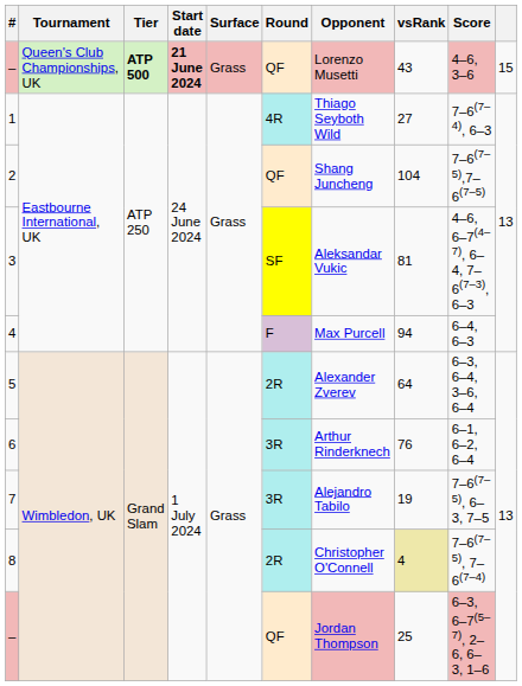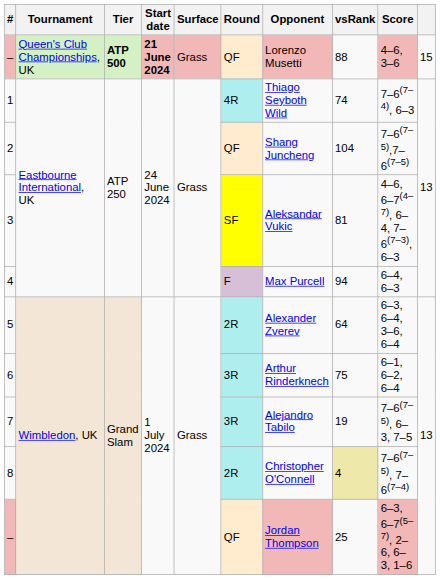 <table class="wikitable">
 <tr>
 <th>#</th>
 <th>Tournament</th>
 <th>Tier</th>
 <th>Start date</th>
 <th>Surface</th>
 <th>Round</th>
 <th>Opponent</th>
 <th>vsRank</th>
 <th>Score</th>
 <th></th>
 </tr>
 <tr>
 <td bgcolor="#f2b8b8">–</td>
 <td style=background:#d4f1c5><a href='#'>Queen's Club Championships</a>, UK</td>
 <td style=background:#d4f1c5><strong>ATP 500</strong></td>
 <td bgcolor="#f2b8b8"><strong>21 June 2024</strong></td>
 <td bgcolor="#f2b8b8">Grass</td>
 <td bgcolor="ffebcd">QF</td>
 <td bgcolor="#f2b8b8"> Lorenzo Musetti</td>
-<td>43</td>
+<td>88</td>
 <td bgcolor="#f2b8b8">4–6, 3–6</td>
 <td>15</td>
 </tr>
 <tr>
 <td>1</td>
 <td rowspan="4"><a href='#'>Eastbourne International</a>, UK</td>
 <td rowspan="4">ATP 250</td>
 <td rowspan="4">24 June 2024</td>
 <td rowspan="4">Grass</td>
 <td bgcolor=afeeee>4R</td>
 <td> <a href='#'>Thiago Seyboth Wild</a></td>
-<td>27</td>
+<td>74</td>
 <td>7–6<sup>(7–4)</sup>, 6–3</td>
 <td rowspan="4">13</td>
 </tr>
 <tr>
 <td>2</td>
 <td bgcolor="ffebcd">QF</td>
 <td> <a href='#'>Shang Juncheng</a></td>
 <td>104</td>
 <td>7–6<sup>(7–5)</sup>,7–6<sup>(7–5)</sup></td>
 </tr>
 <tr>
 <td>3</td>
 <td bgcolor=yellow>SF</td>
 <td> <a href='#'>Aleksandar Vukic</a></td>
 <td>81</td>
 <td>4–6, 6–7<sup>(4–7)</sup>, 6–4, 7–6<sup>(7–3)</sup>, 6–3</td>
 </tr>
 <tr>
 <td>4</td>
 <td bgcolor=thistle>F</td>
 <td> <a href='#'>Max Purcell</a></td>
 <td>94</td>
 <td>6–4, 6–3</td>
 </tr>
 <tr>
 <td>5</td>
 <td rowspan="5" style=background:#f3e6d7><a href='#'>Wimbledon</a>, UK</td>
 <td rowspan="5" style=background:#f3e6d7>Grand Slam</td>
 <td rowspan="5">1 July 2024</td>
 <td rowspan="5">Grass</td>
 <td bgcolor=afeeee>2R</td>
 <td> <a href='#'>Alexander Zverev</a></td>
 <td>64</td>
 <td>6–3, 6–4,  3–6, 6–4</td>
 <td rowspan="5">13</td>
 </tr>
 <tr>
 <td>6</td>
 <td bgcolor=afeeee>3R</td>
 <td> <a href='#'>Arthur Rinderknech</a></td>
-<td>76</td>
+<td>75</td>
 <td>6–1, 6–2,  6–4</td>
 </tr>
 <tr>
 <td>7</td>
 <td bgcolor=afeeee>3R</td>
 <td> <a href='#'>Alejandro Tabilo</a></td>
 <td>19</td>
 <td>7–6<sup>(7–5)</sup>, 6–3, 7–5</td>
 </tr>
 <tr>
 <td>8</td>
 <td bgcolor=afeeee>2R</td>
 <td> <a href='#'>Christopher O'Connell</a></td>
 <td style=background:#eee8aa>4</td>
 <td>7–6<sup>(7–5)</sup>, 7–6<sup>(7–4)</sup></td>
 </tr>
 <tr>
 <td bgcolor="#f2b8b8">–</td>
 <td bgcolor="ffebcd">QF</td>
 <td bgcolor="#f2b8b8"> <a href='#'>Jordan Thompson</a></td>
 <td>25</td>
 <td bgcolor="#f2b8b8">6–3, 6–7<sup>(5–7)</sup>, 2–6, 6–3, 1–6</td>
 </tr>
 </table>
